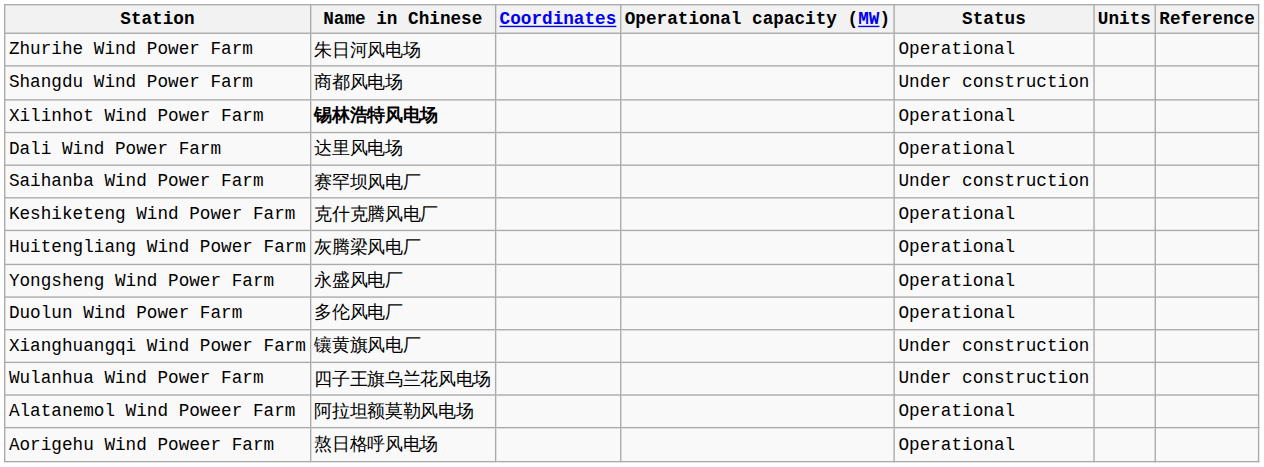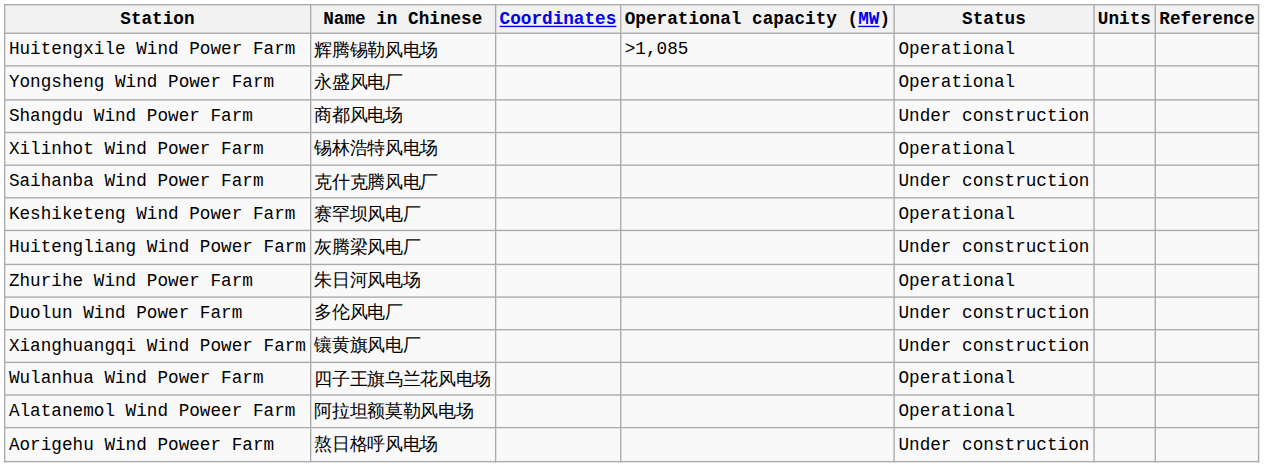 <table class="wikitable sortable">
 <tr>
 <th>Station</th>
 <th>Name in Chinese</th>
 <th><a href='#'>Coordinates</a></th>
 <th>Operational capacity (<a href='#'>MW</a>)</th>
 <th>Status</th>
 <th>Units</th>
 <th>Reference</th>
 </tr>
 <tr>
-<td>Zhurihe Wind Power Farm</td>
-<td>朱日河风电场</td>
+<td>Huitengxile Wind Power Farm</td>
+<td>辉腾锡勒风电场</td>
+<td></td>
+<td>>1,085</td>
+<td>Operational</td>
+<td></td>
+<td></td>
+</tr>
+<tr>
+<td>Yongsheng Wind Power Farm</td>
+<td>永盛风电厂</td>
 <td></td>
 <td></td>
 <td>Operational</td>
 <td></td>
 <td></td>
 </tr>
 <tr>
 <td>Shangdu Wind Power Farm</td>
 <td>商都风电场</td>
 <td></td>
 <td></td>
 <td>Under construction</td>
 <td></td>
 <td></td>
 </tr>
 <tr>
 <td>Xilinhot Wind Power Farm</td>
-<td><strong>锡林浩特风电场</strong></td>
-<td></td>
-<td></td>
-<td>Operational</td>
-<td></td>
-<td></td>
-</tr>
-<tr>
-<td>Dali Wind Power Farm</td>
-<td>达里风电场</td>
+<td>锡林浩特风电场</td>
 <td></td>
 <td></td>
 <td>Operational</td>
 <td></td>
 <td></td>
 </tr>
 <tr>
 <td>Saihanba Wind Power Farm</td>
-<td>赛罕坝风电厂</td>
+<td>克什克腾风电厂</td>
 <td></td>
 <td></td>
 <td>Under construction</td>
 <td></td>
 <td></td>
 </tr>
 <tr>
 <td>Keshiketeng Wind Power Farm</td>
-<td>克什克腾风电厂</td>
+<td>赛罕坝风电厂</td>
 <td></td>
 <td></td>
 <td>Operational</td>
 <td></td>
 <td></td>
 </tr>
 <tr>
 <td>Huitengliang Wind Power Farm</td>
 <td>灰腾梁风电厂</td>
 <td></td>
 <td></td>
-<td>Operational</td>
+<td>Under construction</td>
 <td></td>
 <td></td>
 </tr>
 <tr>
-<td>Yongsheng Wind Power Farm</td>
-<td>永盛风电厂</td>
+<td>Zhurihe Wind Power Farm</td>
+<td>朱日河风电场</td>
 <td></td>
 <td></td>
 <td>Operational</td>
 <td></td>
 <td></td>
 </tr>
 <tr>
 <td>Duolun Wind Power Farm</td>
 <td>多伦风电厂</td>
 <td></td>
 <td></td>
-<td>Operational</td>
+<td>Under construction</td>
 <td></td>
 <td></td>
 </tr>
 <tr>
 <td>Xianghuangqi Wind Power Farm</td>
 <td>镶黄旗风电厂</td>
 <td></td>
 <td></td>
 <td>Under construction</td>
 <td></td>
 <td></td>
 </tr>
 <tr>
 <td>Wulanhua Wind Power Farm</td>
 <td>四子王旗乌兰花风电场</td>
 <td></td>
 <td></td>
-<td>Under construction</td>
+<td>Operational</td>
 <td></td>
 <td></td>
 </tr>
 <tr>
 <td>Alatanemol Wind Poweer Farm</td>
 <td>阿拉坦额莫勒风电场</td>
 <td></td>
 <td></td>
 <td>Operational</td>
 <td></td>
 <td></td>
 </tr>
 <tr>
 <td>Aorigehu Wind Poweer Farm</td>
 <td>熬日格呼风电场</td>
 <td></td>
 <td></td>
-<td>Operational</td>
+<td>Under construction</td>
 <td></td>
 <td></td>
 </tr>
 </table>
